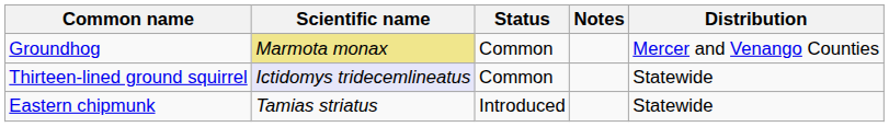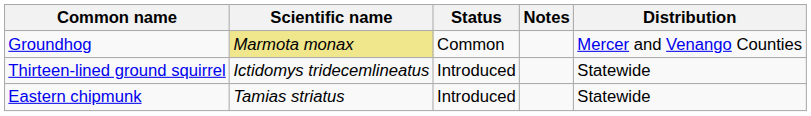 <table class="wikitable">
 <tr>
 <th>Common name</th>
 <th>Scientific  name</th>
 <th>Status</th>
 <th>Notes</th>
 <th>Distribution</th>
 </tr>
 <tr>
 <td><a href='#'>Groundhog</a></td>
 <td style="background: khaki;"><em>Marmota monax</em></td>
 <td>Common</td>
 <td></td>
 <td><a href='#'>Mercer</a> and <a href='#'>Venango</a> Counties</td>
 </tr>
 <tr>
 <td><a href='#'>Thirteen-lined ground squirrel</a></td>
-<td style="background: lavender;"><em>Ictidomys tridecemlineatus</em></td>
-<td>Common</td>
+<td><em>Ictidomys tridecemlineatus</em></td>
+<td>Introduced</td>
 <td></td>
 <td>Statewide</td>
 </tr>
 <tr>
 <td><a href='#'>Eastern chipmunk</a></td>
 <td><em>Tamias striatus</em></td>
 <td>Introduced</td>
 <td></td>
 <td>Statewide</td>
 </tr>
 </table>
